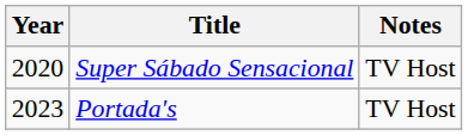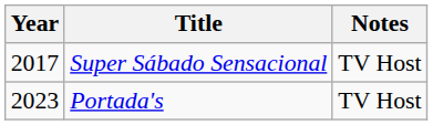 <table class="wikitable">
 <tr>
 <th>Year</th>
 <th>Title</th>
 <th>Notes</th>
 </tr>
 <tr>
-<td>2020</td>
+<td>2017</td>
 <td><em><a href='#'>Super Sábado Sensacional</a></em></td>
 <td>TV Host</td>
 </tr>
 <tr>
 <td>2023</td>
 <td><em><a href='#'>Portada's</a></em></td>
 <td>TV Host</td>
 </tr>
 </table>
